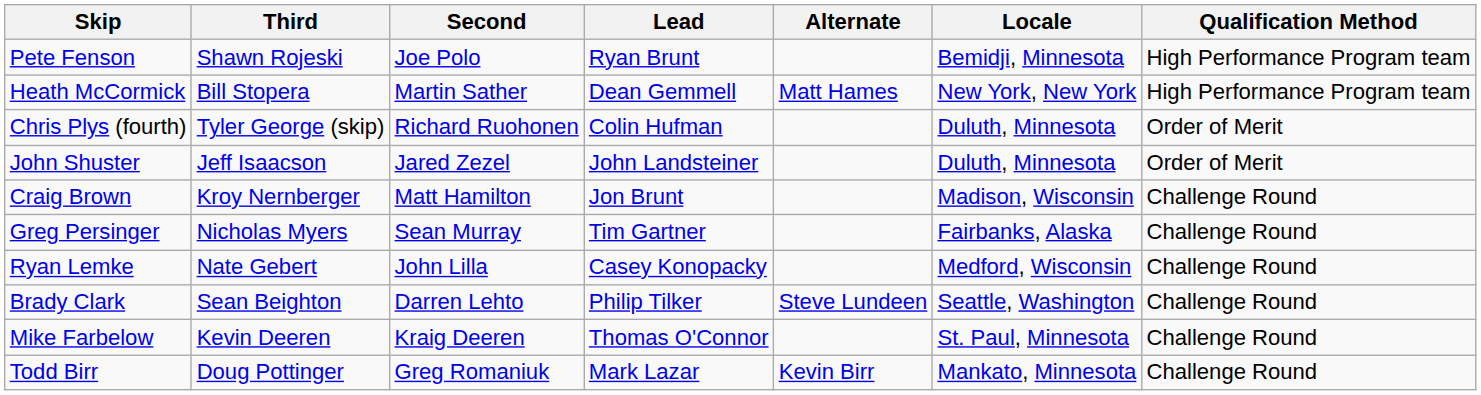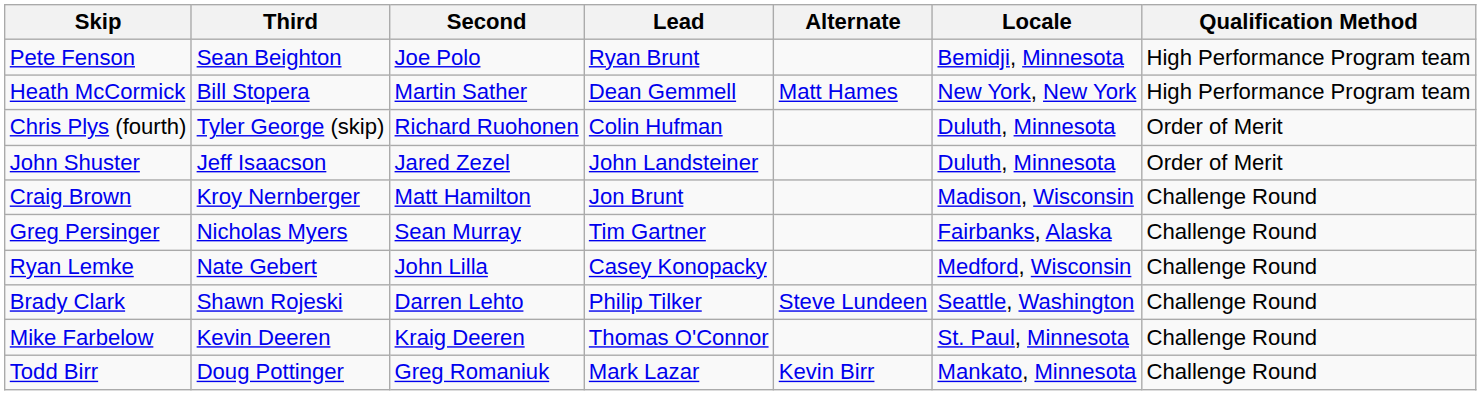 <table class="wikitable sortable">
 <tr>
 <th>Skip</th>
 <th>Third</th>
 <th>Second</th>
 <th>Lead</th>
 <th>Alternate</th>
 <th>Locale</th>
 <th>Qualification Method</th>
 </tr>
 <tr>
 <td><a href='#'>Pete Fenson</a></td>
-<td><a href='#'>Shawn Rojeski</a></td>
+<td><a href='#'>Sean Beighton</a></td>
 <td><a href='#'>Joe Polo</a></td>
 <td><a href='#'>Ryan Brunt</a></td>
 <td></td>
 <td> <a href='#'>Bemidji</a>, <a href='#'>Minnesota</a></td>
 <td>High Performance Program team</td>
 </tr>
 <tr>
 <td><a href='#'>Heath McCormick</a></td>
 <td><a href='#'>Bill Stopera</a></td>
 <td><a href='#'>Martin Sather</a></td>
 <td><a href='#'>Dean Gemmell</a></td>
 <td><a href='#'>Matt Hames</a></td>
 <td> <a href='#'>New York</a>, <a href='#'>New York</a></td>
 <td>High Performance Program team</td>
 </tr>
 <tr>
 <td><a href='#'>Chris Plys</a> (fourth)</td>
 <td><a href='#'>Tyler George</a> (skip)</td>
 <td><a href='#'>Richard Ruohonen</a></td>
 <td><a href='#'>Colin Hufman</a></td>
 <td></td>
 <td> <a href='#'>Duluth</a>, <a href='#'>Minnesota</a></td>
 <td>Order of Merit</td>
 </tr>
 <tr>
 <td><a href='#'>John Shuster</a></td>
 <td><a href='#'>Jeff Isaacson</a></td>
 <td><a href='#'>Jared Zezel</a></td>
 <td><a href='#'>John Landsteiner</a></td>
 <td></td>
 <td> <a href='#'>Duluth</a>, <a href='#'>Minnesota</a></td>
 <td>Order of Merit</td>
 </tr>
 <tr>
 <td><a href='#'>Craig Brown</a></td>
 <td><a href='#'>Kroy Nernberger</a></td>
 <td><a href='#'>Matt Hamilton</a></td>
 <td><a href='#'>Jon Brunt</a></td>
 <td></td>
 <td> <a href='#'>Madison</a>, <a href='#'>Wisconsin</a></td>
 <td>Challenge Round</td>
 </tr>
 <tr>
 <td><a href='#'>Greg Persinger</a></td>
 <td><a href='#'>Nicholas Myers</a></td>
 <td><a href='#'>Sean Murray</a></td>
 <td><a href='#'>Tim Gartner</a></td>
 <td></td>
 <td> <a href='#'>Fairbanks</a>, <a href='#'>Alaska</a></td>
 <td>Challenge Round</td>
 </tr>
 <tr>
 <td><a href='#'>Ryan Lemke</a></td>
 <td><a href='#'>Nate Gebert</a></td>
 <td><a href='#'>John Lilla</a></td>
 <td><a href='#'>Casey Konopacky</a></td>
 <td></td>
 <td> <a href='#'>Medford</a>, <a href='#'>Wisconsin</a></td>
 <td>Challenge Round</td>
 </tr>
 <tr>
 <td><a href='#'>Brady Clark</a></td>
-<td><a href='#'>Sean Beighton</a></td>
+<td><a href='#'>Shawn Rojeski</a></td>
 <td><a href='#'>Darren Lehto</a></td>
 <td><a href='#'>Philip Tilker</a></td>
 <td><a href='#'>Steve Lundeen</a></td>
 <td> <a href='#'>Seattle</a>, <a href='#'>Washington</a></td>
 <td>Challenge Round</td>
 </tr>
 <tr>
 <td><a href='#'>Mike Farbelow</a></td>
 <td><a href='#'>Kevin Deeren</a></td>
 <td><a href='#'>Kraig Deeren</a></td>
 <td><a href='#'>Thomas O'Connor</a></td>
 <td></td>
 <td> <a href='#'>St. Paul</a>, <a href='#'>Minnesota</a></td>
 <td>Challenge Round</td>
 </tr>
 <tr>
 <td><a href='#'>Todd Birr</a></td>
 <td><a href='#'>Doug Pottinger</a></td>
 <td><a href='#'>Greg Romaniuk</a></td>
 <td><a href='#'>Mark Lazar</a></td>
 <td><a href='#'>Kevin Birr</a></td>
 <td> <a href='#'>Mankato</a>, <a href='#'>Minnesota</a></td>
 <td>Challenge Round</td>
 </tr>
 </table>
